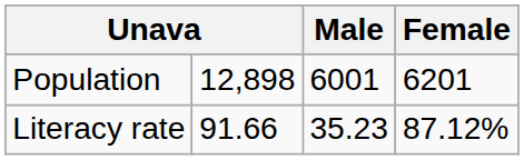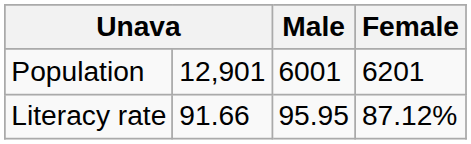 <table class="wikitable">
 <tr>
 <th colspan="2">Unava</th>
 <th>Male</th>
 <th>Female</th>
 </tr>
 <tr>
 <td>Population</td>
-<td>12,898</td>
+<td>12,901</td>
 <td>6001</td>
 <td>6201</td>
 </tr>
 <tr>
 <td>Literacy rate</td>
 <td>91.66</td>
-<td>35.23</td>
+<td>95.95</td>
 <td>87.12%</td>
 </tr>
 </table>
